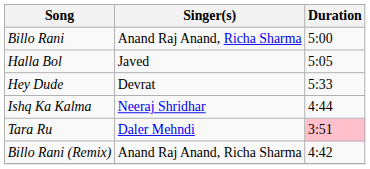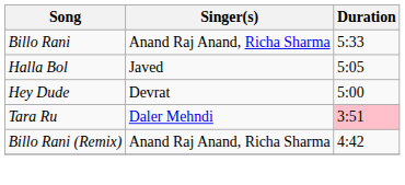 <table class="wikitable tracklist" style="font-size:95%;">
 <tr>
 <th>Song</th>
 <th>Singer(s)</th>
 <th>Duration</th>
 </tr>
 <tr>
 <td><em>Billo Rani</em></td>
 <td>Anand Raj Anand, <a href='#'>Richa Sharma</a></td>
-<td>5:00</td>
+<td>5:33</td>
 </tr>
 <tr>
 <td><em>Halla Bol</em></td>
 <td>Javed</td>
 <td>5:05</td>
 </tr>
 <tr>
 <td><em>Hey Dude</em></td>
 <td>Devrat</td>
-<td>5:33</td>
-</tr>
-<tr>
-<td><em>Ishq Ka Kalma</em></td>
-<td><a href='#'>Neeraj Shridhar</a></td>
-<td>4:44</td>
+<td>5:00</td>
 </tr>
 <tr>
 <td><em>Tara Ru</em></td>
 <td><a href='#'>Daler Mehndi</a></td>
 <td style="background: pink;">3:51</td>
 </tr>
 <tr>
 <td><em>Billo Rani (Remix)</em></td>
 <td>Anand Raj Anand, Richa Sharma</td>
 <td>4:42</td>
 </tr>
 <tr>
 </tr>
 </table>
